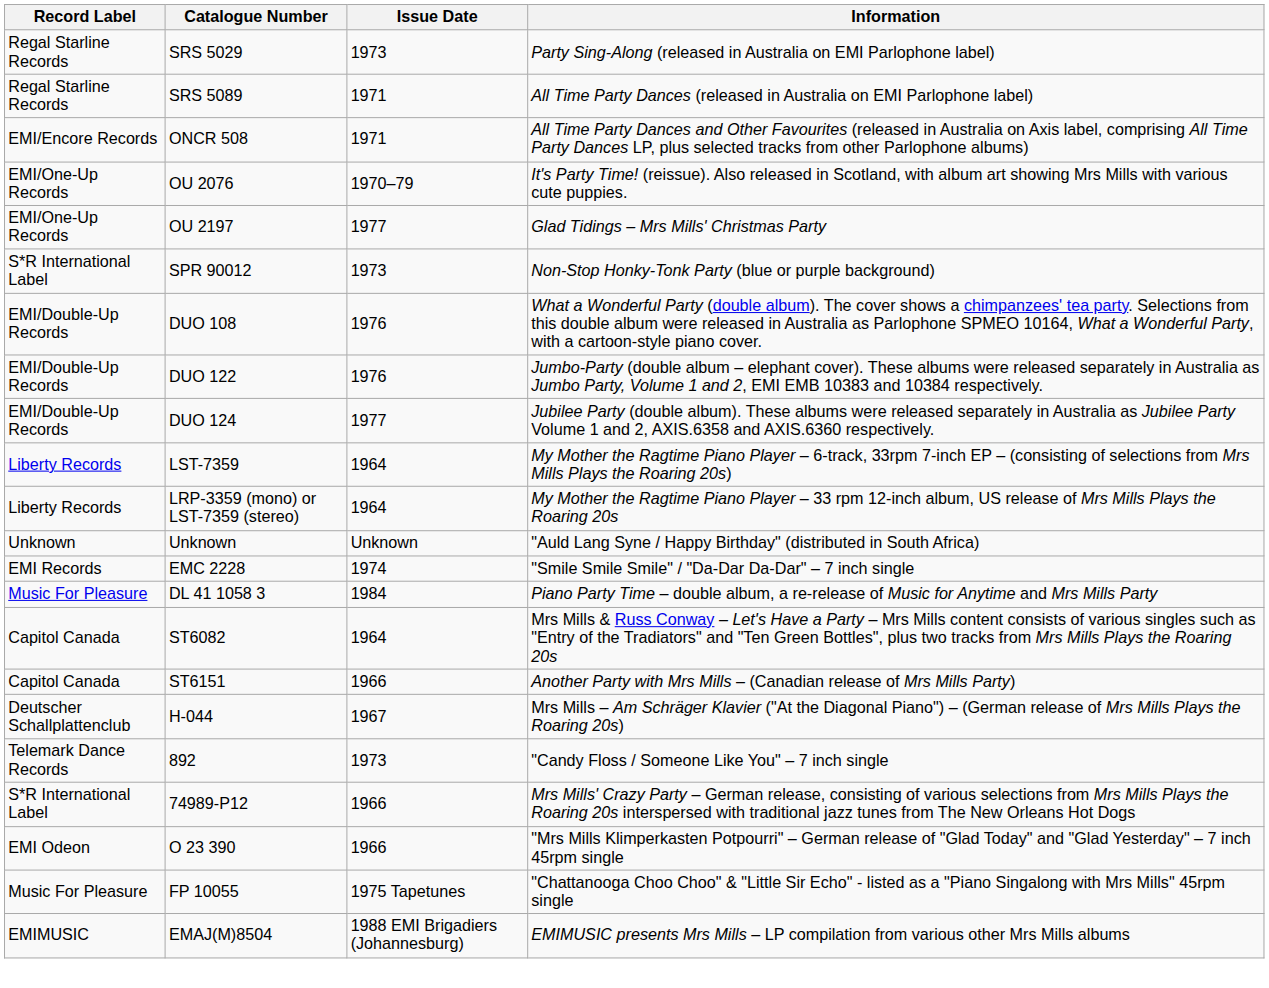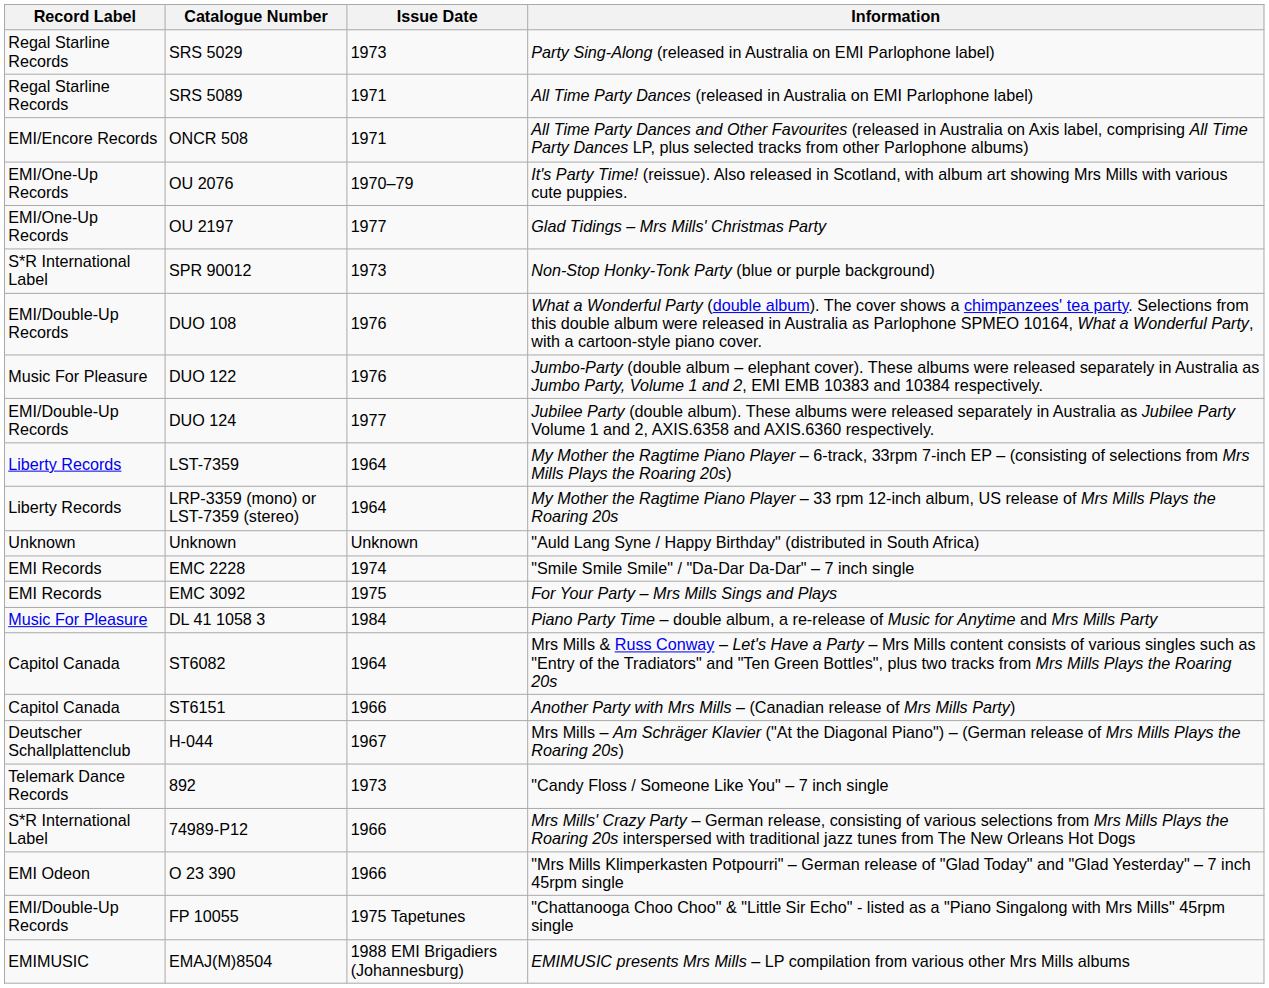 <table class="wikitable">
 <tr>
 <th>Record Label</th>
 <th>Catalogue Number</th>
 <th>Issue Date</th>
 <th>Information</th>
 </tr>
 <tr>
 <td>Regal Starline Records</td>
 <td>SRS 5029</td>
 <td>1973</td>
 <td><em>Party Sing-Along</em> (released in Australia on EMI Parlophone label)</td>
 </tr>
 <tr>
 <td>Regal Starline Records</td>
 <td>SRS 5089</td>
 <td>1971</td>
 <td><em>All Time Party Dances</em> (released in Australia on EMI Parlophone label)</td>
 </tr>
 <tr>
 <td>EMI/Encore Records</td>
 <td>ONCR 508</td>
 <td>1971</td>
 <td><em>All Time Party Dances and Other Favourites</em> (released in Australia on Axis label, comprising <em>All Time Party Dances</em> LP, plus selected tracks from other Parlophone albums)</td>
 </tr>
 <tr>
 <td>EMI/One-Up Records</td>
 <td>OU 2076</td>
 <td>1970–79</td>
 <td><em>It's Party Time!</em> (reissue). Also released in Scotland, with album art showing Mrs Mills with various cute puppies.</td>
 </tr>
 <tr>
 <td>EMI/One-Up Records</td>
 <td>OU 2197</td>
 <td>1977</td>
 <td><em>Glad Tidings – Mrs Mills' Christmas Party</em></td>
 </tr>
 <tr>
 <td>S*R International Label</td>
 <td>SPR 90012</td>
 <td>1973</td>
 <td><em> Non-Stop Honky-Tonk Party</em> (blue or purple background)</td>
 </tr>
 <tr>
 <td>EMI/Double-Up Records</td>
 <td>DUO 108</td>
 <td>1976</td>
 <td><em>What a Wonderful Party</em> (<a href='#'>double album</a>). The cover shows a <a href='#'>chimpanzees' tea party</a>. Selections from this double album were released in Australia as Parlophone SPMEO 10164, <em>What a Wonderful Party</em>, with a cartoon-style piano cover.</td>
 </tr>
 <tr>
-<td>EMI/Double-Up Records</td>
+<td>Music For Pleasure</td>
 <td>DUO 122</td>
 <td>1976</td>
 <td><em>Jumbo-Party</em> (double album – elephant cover). These albums were released separately in Australia as <em>Jumbo Party, Volume 1 and 2</em>, EMI EMB 10383 and 10384 respectively.</td>
 </tr>
 <tr>
 <td>EMI/Double-Up Records</td>
 <td>DUO 124</td>
 <td>1977</td>
 <td><em>Jubilee Party</em> (double album). These albums were released separately in Australia as <em>Jubilee Party</em> Volume 1 and 2, AXIS.6358 and AXIS.6360 respectively.</td>
 </tr>
 <tr>
 <td><a href='#'>Liberty Records</a></td>
 <td>LST-7359</td>
 <td>1964</td>
 <td><em>My Mother the Ragtime Piano Player</em> – 6-track, 33rpm 7-inch EP – (consisting of selections from <em>Mrs Mills Plays the Roaring 20s</em>)</td>
 </tr>
 <tr>
 <td>Liberty Records</td>
 <td>LRP-3359 (mono) or LST-7359 (stereo)</td>
 <td>1964</td>
 <td><em>My Mother the Ragtime Piano Player</em> – 33 rpm 12-inch album, US release of <em>Mrs Mills Plays the Roaring 20s</em></td>
 </tr>
 <tr>
 <td>Unknown</td>
 <td>Unknown</td>
 <td>Unknown</td>
 <td>"Auld Lang Syne / Happy Birthday" (distributed in South Africa)</td>
 </tr>
 <tr>
 <td>EMI Records</td>
 <td>EMC 2228</td>
 <td>1974</td>
 <td>"Smile Smile Smile" / "Da-Dar Da-Dar" – 7 inch single</td>
+</tr>
+<tr>
+<td>EMI Records</td>
+<td>EMC 3092</td>
+<td>1975</td>
+<td><em>For Your Party – Mrs Mills Sings and Plays</em></td>
 </tr>
 <tr>
 <td><a href='#'>Music For Pleasure</a></td>
 <td>DL 41 1058 3</td>
 <td>1984</td>
 <td><em>Piano Party Time</em> – double album, a re-release of <em>Music for Anytime</em> and <em>Mrs Mills Party</em></td>
 </tr>
 <tr>
 <td>Capitol Canada</td>
 <td>ST6082</td>
 <td>1964</td>
 <td>Mrs Mills & <a href='#'>Russ Conway</a> – <em>Let's Have a Party</em> – Mrs Mills content consists of various singles such as "Entry of the Tradiators" and "Ten Green Bottles", plus two tracks from <em>Mrs Mills Plays the Roaring 20s</em></td>
 </tr>
 <tr>
 <td>Capitol Canada</td>
 <td>ST6151</td>
 <td>1966</td>
 <td><em>Another Party with Mrs Mills</em> – (Canadian release of <em>Mrs Mills Party</em>)</td>
 </tr>
 <tr>
 <td>Deutscher Schallplattenclub</td>
 <td>H-044</td>
 <td>1967</td>
 <td>Mrs Mills – <em>Am Schräger Klavier</em> ("At the Diagonal Piano") – (German release of <em>Mrs Mills Plays the Roaring 20s</em>)</td>
 </tr>
 <tr>
 <td>Telemark Dance Records</td>
 <td>892</td>
 <td>1973</td>
 <td>"Candy Floss / Someone Like You" – 7 inch single</td>
 </tr>
 <tr>
 <td>S*R International Label</td>
 <td>74989-P12</td>
 <td>1966</td>
 <td><em>Mrs Mills' Crazy Party</em> – German release, consisting of various selections from <em>Mrs Mills Plays the Roaring 20s</em> interspersed with traditional jazz tunes from The New Orleans Hot Dogs</td>
 </tr>
 <tr>
 <td>EMI Odeon</td>
 <td>O 23 390</td>
 <td>1966</td>
 <td>"Mrs Mills Klimperkasten Potpourri" – German release of "Glad Today" and "Glad Yesterday" – 7 inch 45rpm single</td>
 </tr>
 <tr>
-<td>Music For Pleasure</td>
+<td>EMI/Double-Up Records</td>
 <td>FP 10055</td>
 <td>1975 Tapetunes</td>
 <td>"Chattanooga Choo Choo" & "Little Sir Echo" - listed as a "Piano Singalong with Mrs Mills" 45rpm single</td>
 </tr>
 <tr>
 <td>EMIMUSIC</td>
 <td>EMAJ(M)8504</td>
 <td>1988 EMI Brigadiers (Johannesburg)</td>
 <td><em>EMIMUSIC presents Mrs Mills</em> – LP compilation from various other Mrs Mills albums</td>
 </tr>
 </table>
